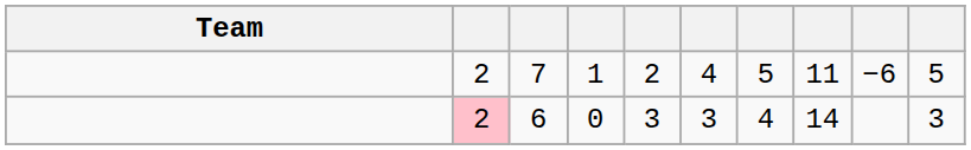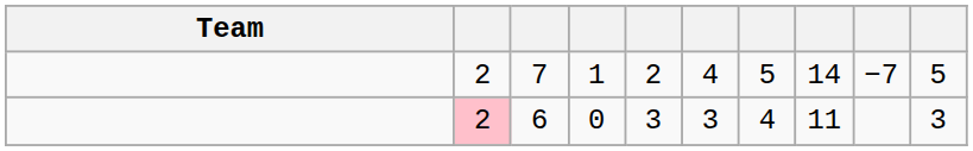 <table class="wikitable sortable" style="text-align:center">
 <tr>
 <th width=200>Team</th>
 <th width=20></th>
 <th width=20></th>
 <th width=20></th>
 <th width=20></th>
 <th width=20></th>
 <th width=20></th>
 <th width=20></th>
 <th width=20></th>
 <th width=20></th>
 </tr>
 <tr>
 <td align=left></td>
 <td>2</td>
 <td>7</td>
 <td>1</td>
 <td>2</td>
 <td>4</td>
 <td>5</td>
-<td>11</td>
-<td>−6</td>
+<td>14</td>
+<td>−7</td>
 <td>5</td>
 </tr>
 <tr>
 <td align=left></td>
 <td style="background: pink;">2</td>
 <td>6</td>
 <td>0</td>
 <td>3</td>
 <td>3</td>
 <td>4</td>
-<td>14</td>
+<td>11</td>
 <td></td>
 <td>3</td>
 </tr>
 </table>
